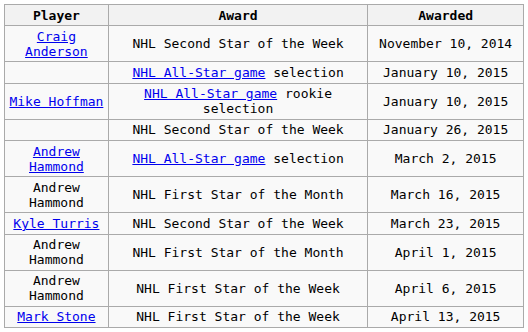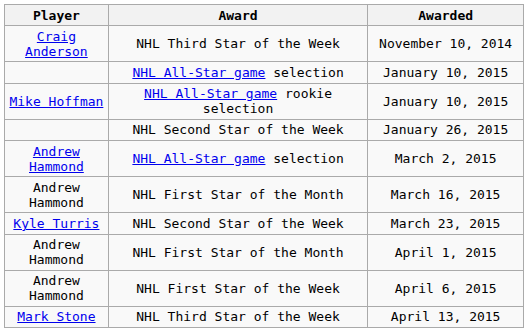 <table class="wikitable sortable" style="width:40em; text-align:center;">
 <tr>
 <th style="width:20%;">Player</th>
 <th style="width:50%;">Award</th>
 <th style="width:30%;" data-sort-type="date">Awarded</th>
 </tr>
 <tr align=center>
 <td><a href='#'>Craig Anderson</a></td>
-<td>NHL Second Star of the Week</td>
+<td>NHL Third Star of the Week</td>
 <td>November 10, 2014</td>
 </tr>
 <tr align=center>
 <td></td>
 <td><a href='#'>NHL All-Star game</a> selection</td>
 <td>January 10, 2015</td>
 </tr>
 <tr align=center>
 <td><a href='#'>Mike Hoffman</a></td>
 <td><a href='#'>NHL All-Star game</a> rookie selection</td>
 <td>January 10, 2015</td>
 </tr>
 <tr align=center>
 <td></td>
 <td>NHL Second Star of the Week</td>
 <td>January 26, 2015</td>
 </tr>
 <tr align=center>
 <td><a href='#'>Andrew Hammond</a></td>
 <td><a href='#'>NHL All-Star game</a> selection</td>
 <td>March 2, 2015</td>
 </tr>
 <tr align=center>
 <td>Andrew Hammond</td>
 <td>NHL First Star of the Month</td>
 <td>March 16, 2015</td>
 </tr>
 <tr align=center>
 <td><a href='#'>Kyle Turris</a></td>
 <td>NHL Second Star of the Week</td>
 <td>March 23, 2015</td>
 </tr>
 <tr align=center>
 <td>Andrew Hammond</td>
 <td>NHL First Star of the Month</td>
 <td>April 1, 2015</td>
 </tr>
 <tr align=center>
 <td>Andrew Hammond</td>
 <td>NHL First Star of the Week</td>
 <td>April 6, 2015</td>
 </tr>
 <tr align=center>
 <td><a href='#'>Mark Stone</a></td>
-<td>NHL First Star of the Week</td>
+<td>NHL Third Star of the Week</td>
 <td>April 13, 2015</td>
 </tr>
 </table>
